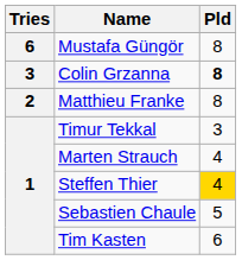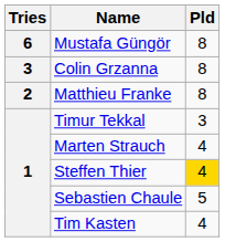 <table class="wikitable">
 <tr>
 <th>Tries</th>
 <th>Name</th>
 <th>Pld</th>
 </tr>
 <tr>
 <th rowspan=1>6</th>
 <td><a href='#'>Mustafa Güngör</a></td>
 <td align="center">8</td>
 </tr>
 <tr>
 <th rowspan=1>3</th>
 <td><a href='#'>Colin Grzanna</a></td>
-<td align="center"><strong>8</strong></td>
+<td align="center">8</td>
 </tr>
 <tr>
 <th rowspan=1>2</th>
 <td><a href='#'>Matthieu Franke</a></td>
 <td align="center">8</td>
 </tr>
 <tr>
 <th rowspan=5>1</th>
 <td><a href='#'>Timur Tekkal</a></td>
 <td align="center">3</td>
 </tr>
 <tr>
 <td><a href='#'>Marten Strauch</a></td>
 <td align="center">4</td>
 </tr>
 <tr>
 <td><a href='#'>Steffen Thier</a></td>
 <td align="center" style="background: gold;">4</td>
 </tr>
 <tr>
 <td><a href='#'>Sebastien Chaule</a></td>
 <td align="center">5</td>
 </tr>
 <tr>
 <td><a href='#'>Tim Kasten</a></td>
-<td align="center">6</td>
+<td align="center">4</td>
 </tr>
 </table>
